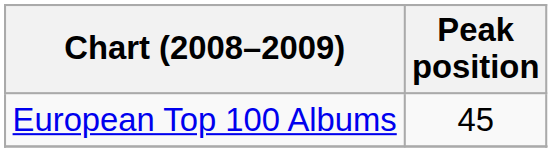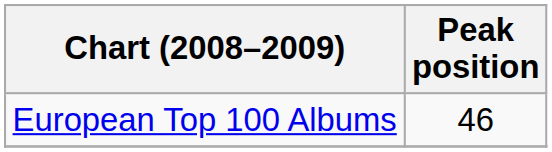 <table class="wikitable sortable">
 <tr>
 <th>Chart (2008–2009)</th>
 <th>Peak<br>position</th>
 </tr>
 <tr>
 <td><a href='#'>European Top 100 Albums</a></td>
-<td style="text-align:center;">45</td>
+<td style="text-align:center;">46</td>
 </tr>
 <tr>
 </tr>
 <tr>
 </tr>
 <tr>
 </tr>
 </table>
